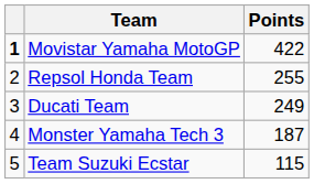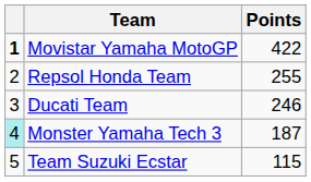 <table class="wikitable" style="font-size: 95%;">
 <tr>
 <th></th>
 <th>Team</th>
 <th>Points</th>
 </tr>
 <tr>
 <td align=center><strong>1</strong></td>
 <td> <a href='#'>Movistar Yamaha MotoGP</a></td>
 <td align=right>422</td>
 </tr>
 <tr>
 <td align=center>2</td>
 <td> <a href='#'>Repsol Honda Team</a></td>
 <td align=right>255</td>
 </tr>
 <tr>
 <td align=center>3</td>
 <td> <a href='#'>Ducati Team</a></td>
-<td align=right>249</td>
+<td align=right>246</td>
 </tr>
 <tr>
-<td align=center>4</td>
+<td align=center style="background: paleturquoise;">4</td>
 <td> <a href='#'>Monster Yamaha Tech 3</a></td>
 <td align=right>187</td>
 </tr>
 <tr>
 <td align=center>5</td>
 <td> <a href='#'>Team Suzuki Ecstar</a></td>
 <td align=right>115</td>
 </tr>
 </table>
